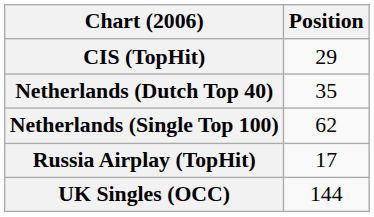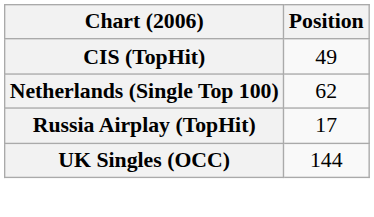 <table class="wikitable sortable plainrowheaders" style="text-align:center">
 <tr>
 <th>Chart (2006)</th>
 <th>Position</th>
 </tr>
 <tr>
 <th scope="row">CIS (TopHit)</th>
-<td>29</td>
-</tr>
-<tr>
-<th scope="row">Netherlands (Dutch Top 40)</th>
-<td>35</td>
+<td>49</td>
 </tr>
 <tr>
 <th scope="row">Netherlands (Single Top 100)</th>
 <td>62</td>
 </tr>
 <tr>
 <th scope="row">Russia Airplay (TopHit)</th>
 <td>17</td>
 </tr>
 <tr>
 <th scope="row">UK Singles (OCC)</th>
 <td>144</td>
 </tr>
 </table>
